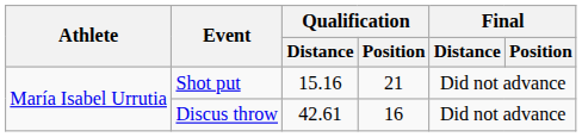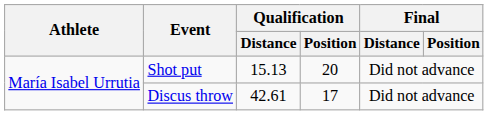 <table class=wikitable style="font-size:90%; text-align:center">
 <tr>
 <th rowspan=2>Athlete</th>
 <th rowspan=2>Event</th>
 <th colspan=2>Qualification</th>
 <th colspan=2>Final</th>
 </tr>
 <tr style=font-size:95%>
 <th>Distance</th>
 <th>Position</th>
 <th>Distance</th>
 <th>Position</th>
 </tr>
 <tr align=center>
 <td align=left rowspan=2><a href='#'>María Isabel Urrutia</a></td>
 <td align=left><a href='#'>Shot put</a></td>
-<td>15.16</td>
-<td>21</td>
+<td>15.13</td>
+<td>20</td>
 <td colspan=2>Did not advance</td>
 </tr>
 <tr align=center>
 <td align=left><a href='#'>Discus throw</a></td>
 <td>42.61</td>
-<td>16</td>
+<td>17</td>
 <td colspan=2>Did not advance</td>
 </tr>
 </table>
